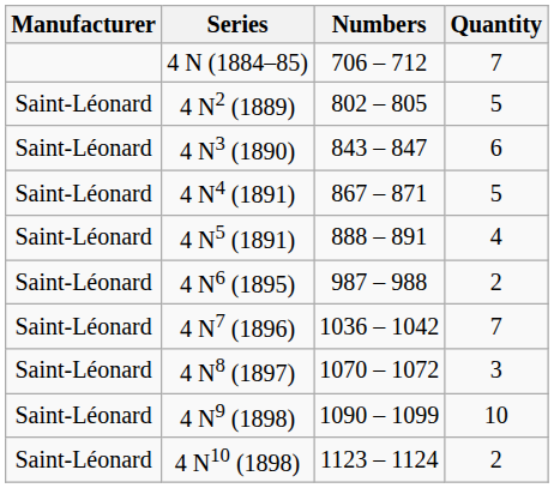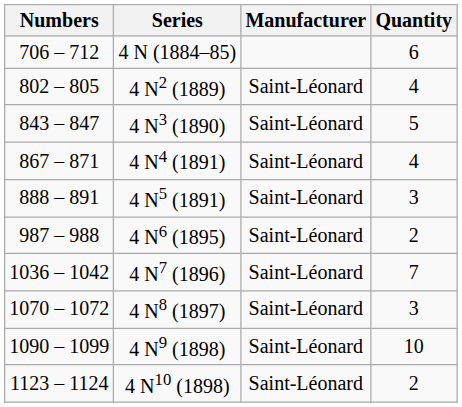 <table class="wikitable" style=text-align:center>
 <tr>
+<th>Numbers</th>
+<th>Series</th>
 <th>Manufacturer</th>
-<th>Series</th>
-<th>Numbers</th>
 <th>Quantity</th>
 </tr>
 <tr>
+<td>706 –  712</td>
+<td>4 N (1884–85)</td>
 <td></td>
-<td>4 N (1884–85)</td>
-<td>706 –  712</td>
+<td>6</td>
+</tr>
+<tr>
+<td>802 –  805</td>
+<td>4 N<sup>2</sup> (1889)</td>
+<td>Saint-Léonard</td>
+<td>4</td>
+</tr>
+<tr>
+<td>843 –  847</td>
+<td>4 N<sup>3</sup> (1890)</td>
+<td>Saint-Léonard</td>
+<td>5</td>
+</tr>
+<tr>
+<td>867 –  871</td>
+<td>4 N<sup>4</sup> (1891)</td>
+<td>Saint-Léonard</td>
+<td>4</td>
+</tr>
+<tr>
+<td>888 –  891</td>
+<td>4 N<sup>5</sup> (1891)</td>
+<td>Saint-Léonard</td>
+<td>3</td>
+</tr>
+<tr>
+<td>987 –  988</td>
+<td>4 N<sup>6</sup> (1895)</td>
+<td>Saint-Léonard</td>
+<td>2</td>
+</tr>
+<tr>
+<td>1036 – 1042</td>
+<td>4 N<sup>7</sup> (1896)</td>
+<td>Saint-Léonard</td>
 <td>7</td>
 </tr>
 <tr>
+<td>1070 – 1072</td>
+<td>4 N<sup>8</sup> (1897)</td>
 <td>Saint-Léonard</td>
-<td>4 N<sup>2</sup> (1889)</td>
-<td>802 –  805</td>
-<td>5</td>
-</tr>
-<tr>
-<td>Saint-Léonard</td>
-<td>4 N<sup>3</sup> (1890)</td>
-<td>843 –  847</td>
-<td>6</td>
-</tr>
-<tr>
-<td>Saint-Léonard</td>
-<td>4 N<sup>4</sup> (1891)</td>
-<td>867 –  871</td>
-<td>5</td>
-</tr>
-<tr>
-<td>Saint-Léonard</td>
-<td>4 N<sup>5</sup> (1891)</td>
-<td>888 –  891</td>
-<td>4</td>
-</tr>
-<tr>
-<td>Saint-Léonard</td>
-<td>4 N<sup>6</sup> (1895)</td>
-<td>987 –  988</td>
-<td>2</td>
-</tr>
-<tr>
-<td>Saint-Léonard</td>
-<td>4 N<sup>7</sup> (1896)</td>
-<td>1036 – 1042</td>
-<td>7</td>
-</tr>
-<tr>
-<td>Saint-Léonard</td>
-<td>4 N<sup>8</sup> (1897)</td>
-<td>1070 – 1072</td>
 <td>3</td>
 </tr>
 <tr>
+<td>1090 – 1099</td>
+<td>4 N<sup>9</sup> (1898)</td>
 <td>Saint-Léonard</td>
-<td>4 N<sup>9</sup> (1898)</td>
-<td>1090 – 1099</td>
 <td>10</td>
 </tr>
 <tr>
+<td>1123 – 1124</td>
+<td>4 N<sup>10</sup> (1898)</td>
 <td>Saint-Léonard</td>
-<td>4 N<sup>10</sup> (1898)</td>
-<td>1123 – 1124</td>
 <td>2</td>
 </tr>
 </table>
